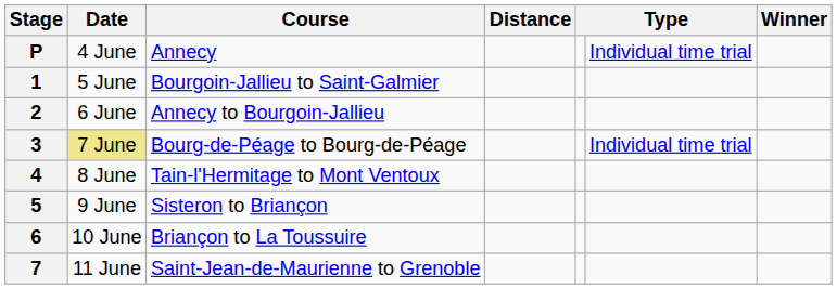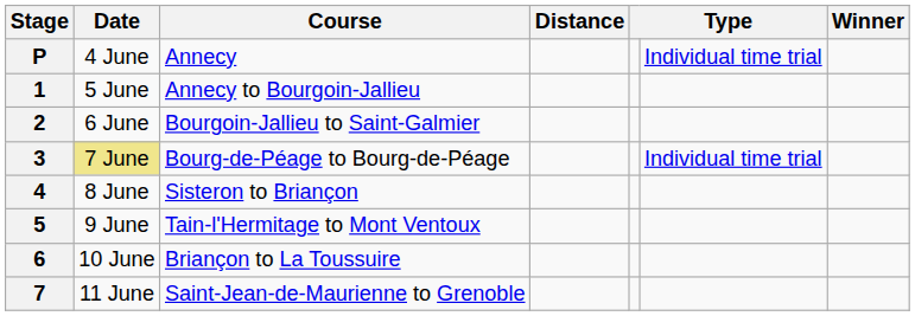 <table class="wikitable">
 <tr>
 <th>Stage</th>
 <th>Date</th>
 <th>Course</th>
 <th>Distance</th>
 <th scope="col" colspan="2">Type</th>
 <th>Winner</th>
 </tr>
 <tr>
 <th scope="row" style="text-align:center;">P</th>
 <td style="text-align:center;">4 June</td>
 <td><a href='#'>Annecy</a></td>
 <td style="text-align:center;"></td>
 <td></td>
 <td><a href='#'>Individual time trial</a></td>
 <td><s></s></td>
 </tr>
 <tr>
 <th scope="row" style="text-align:center;">1</th>
 <td style="text-align:center;">5 June</td>
-<td><a href='#'>Bourgoin-Jallieu</a> to <a href='#'>Saint-Galmier</a></td>
+<td><a href='#'>Annecy</a> to <a href='#'>Bourgoin-Jallieu</a></td>
 <td style="text-align:center;"></td>
 <td></td>
 <td></td>
 <td></td>
 </tr>
 <tr>
 <th scope="row" style="text-align:center;">2</th>
 <td style="text-align:center;">6 June</td>
-<td><a href='#'>Annecy</a> to <a href='#'>Bourgoin-Jallieu</a></td>
+<td><a href='#'>Bourgoin-Jallieu</a> to <a href='#'>Saint-Galmier</a></td>
 <td style="text-align:center;"></td>
 <td></td>
 <td></td>
 <td></td>
 </tr>
 <tr>
 <th scope="row" style="text-align:center;">3</th>
 <td style="background: khaki; text-align:center;">7 June</td>
 <td><a href='#'>Bourg-de-Péage</a> to Bourg-de-Péage</td>
 <td style="text-align:center;"></td>
 <td></td>
 <td><a href='#'>Individual time trial</a></td>
 <td><s></s></td>
 </tr>
 <tr>
 <th scope="row" style="text-align:center;">4</th>
 <td style="text-align:center;">8 June</td>
-<td><a href='#'>Tain-l'Hermitage</a> to <a href='#'>Mont Ventoux</a></td>
+<td><a href='#'>Sisteron</a> to <a href='#'>Briançon</a></td>
 <td style="text-align:center;"></td>
 <td></td>
 <td></td>
 <td></td>
 </tr>
 <tr>
 <th scope="row" style="text-align:center;">5</th>
 <td style="text-align:center;">9 June</td>
-<td><a href='#'>Sisteron</a> to <a href='#'>Briançon</a></td>
+<td><a href='#'>Tain-l'Hermitage</a> to <a href='#'>Mont Ventoux</a></td>
 <td style="text-align:center;"></td>
 <td></td>
 <td></td>
 <td></td>
 </tr>
 <tr>
 <th scope="row" style="text-align:center;">6</th>
 <td style="text-align:center;">10 June</td>
 <td><a href='#'>Briançon</a> to <a href='#'>La Toussuire</a></td>
 <td style="text-align:center;"></td>
 <td></td>
 <td></td>
 <td></td>
 </tr>
 <tr>
 <th scope="row" style="text-align:center;">7</th>
 <td style="text-align:center;">11 June</td>
 <td><a href='#'>Saint-Jean-de-Maurienne</a> to <a href='#'>Grenoble</a></td>
 <td style="text-align:center;"></td>
 <td></td>
 <td></td>
 <td></td>
 </tr>
 </table>
